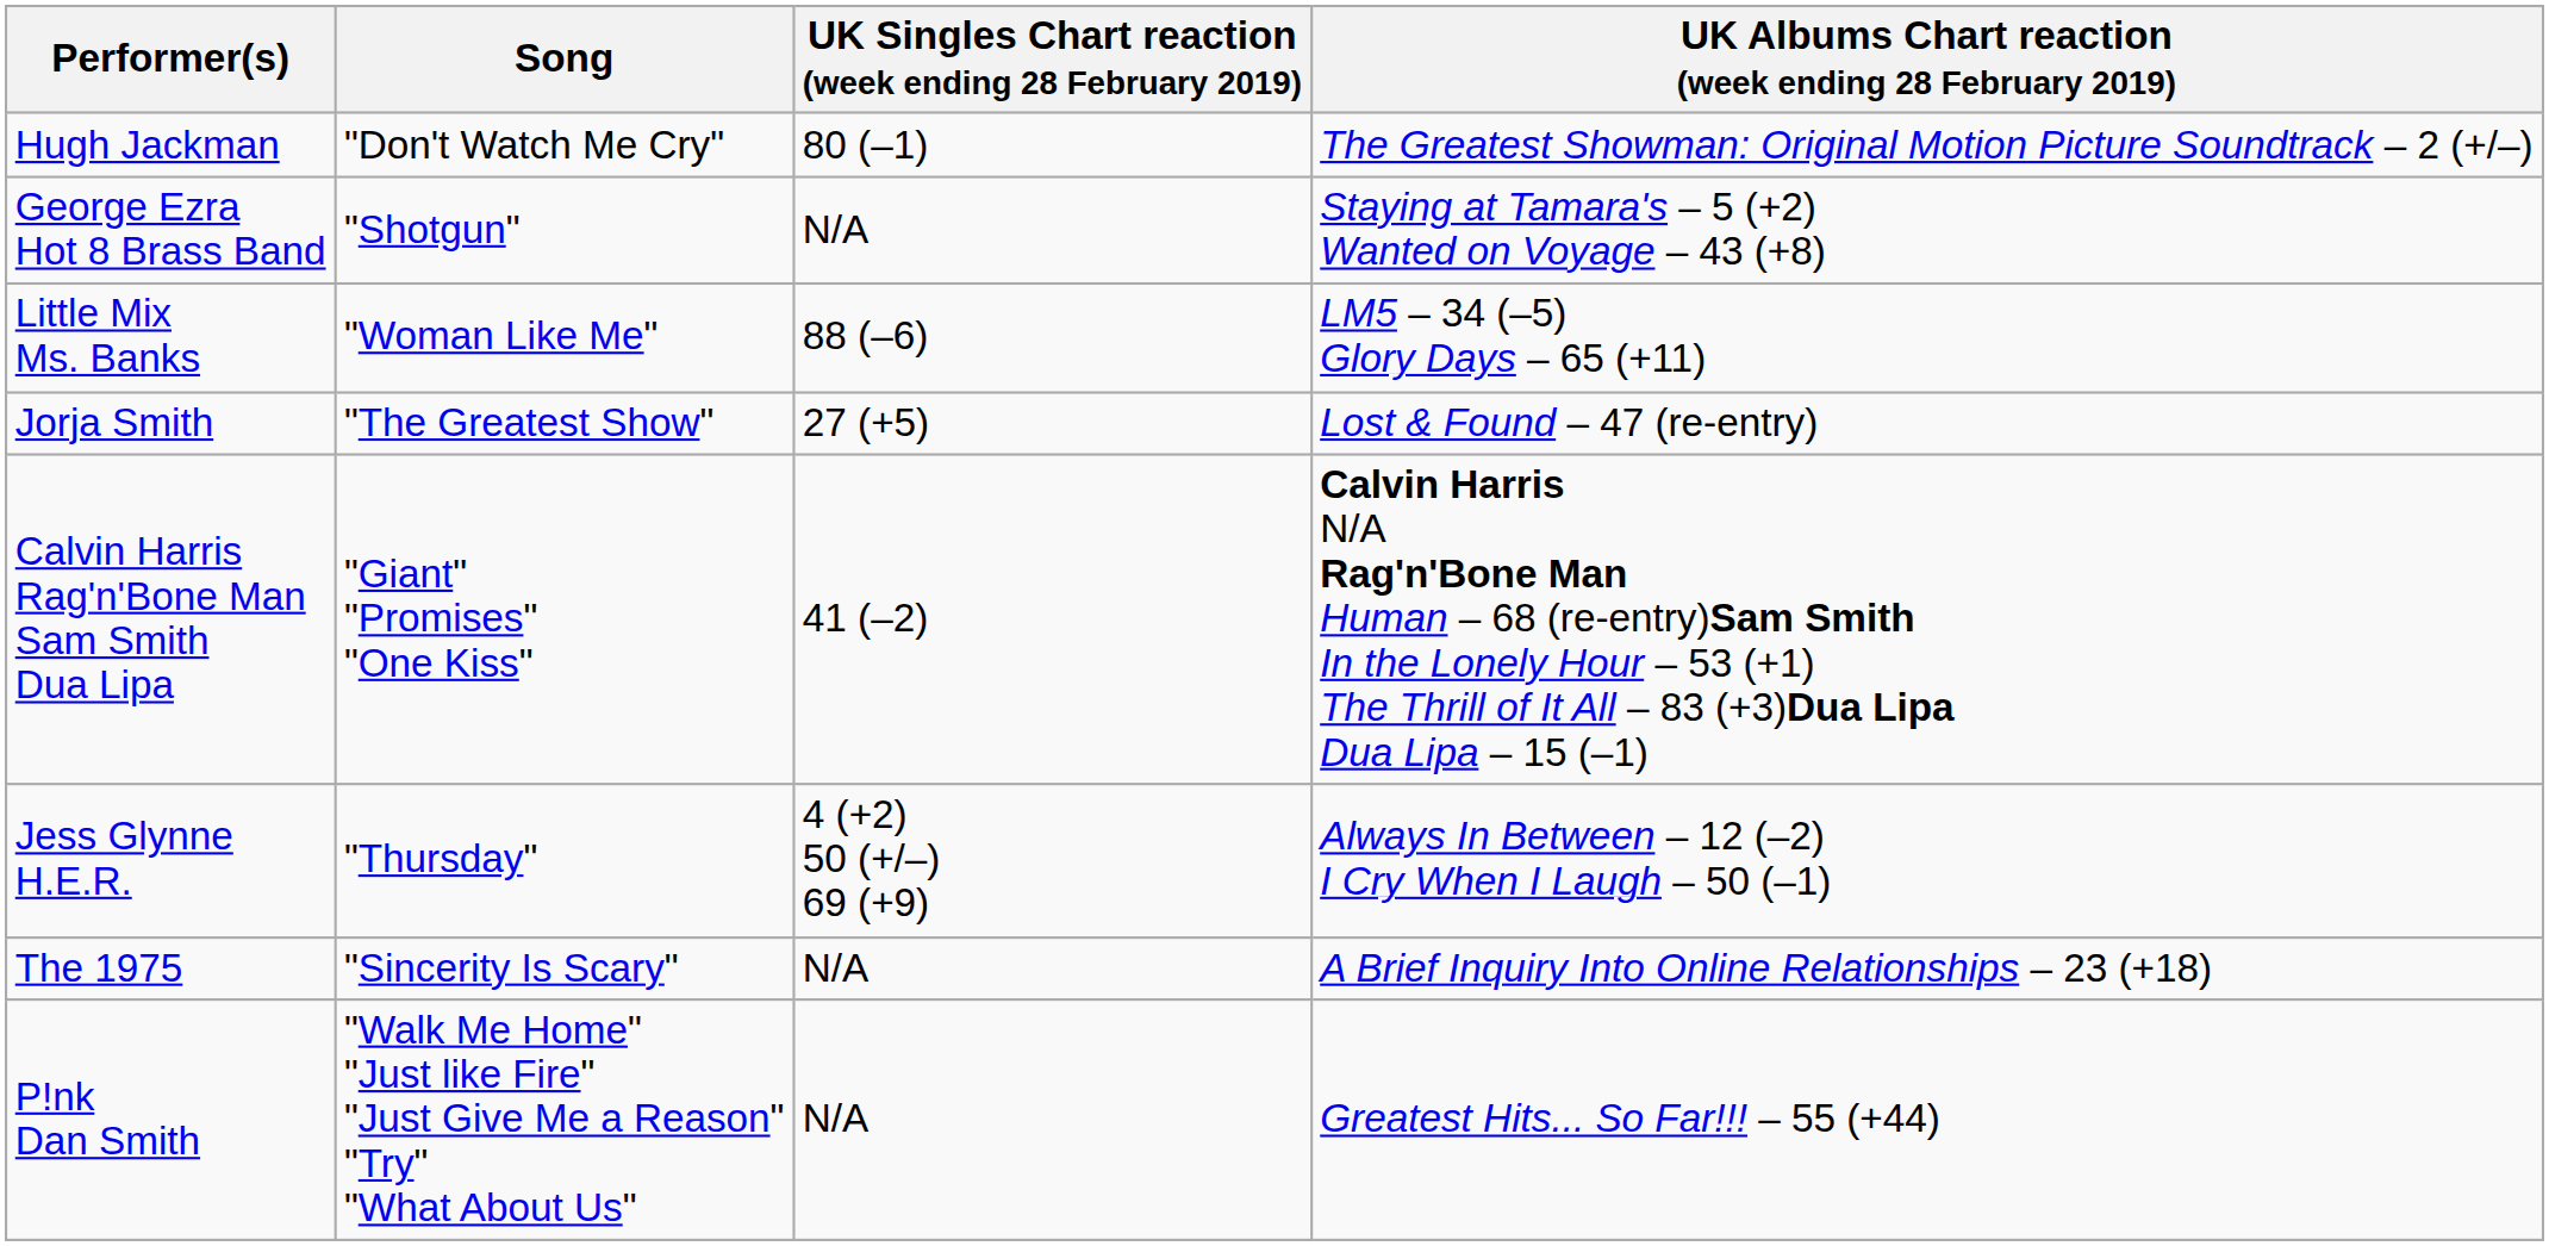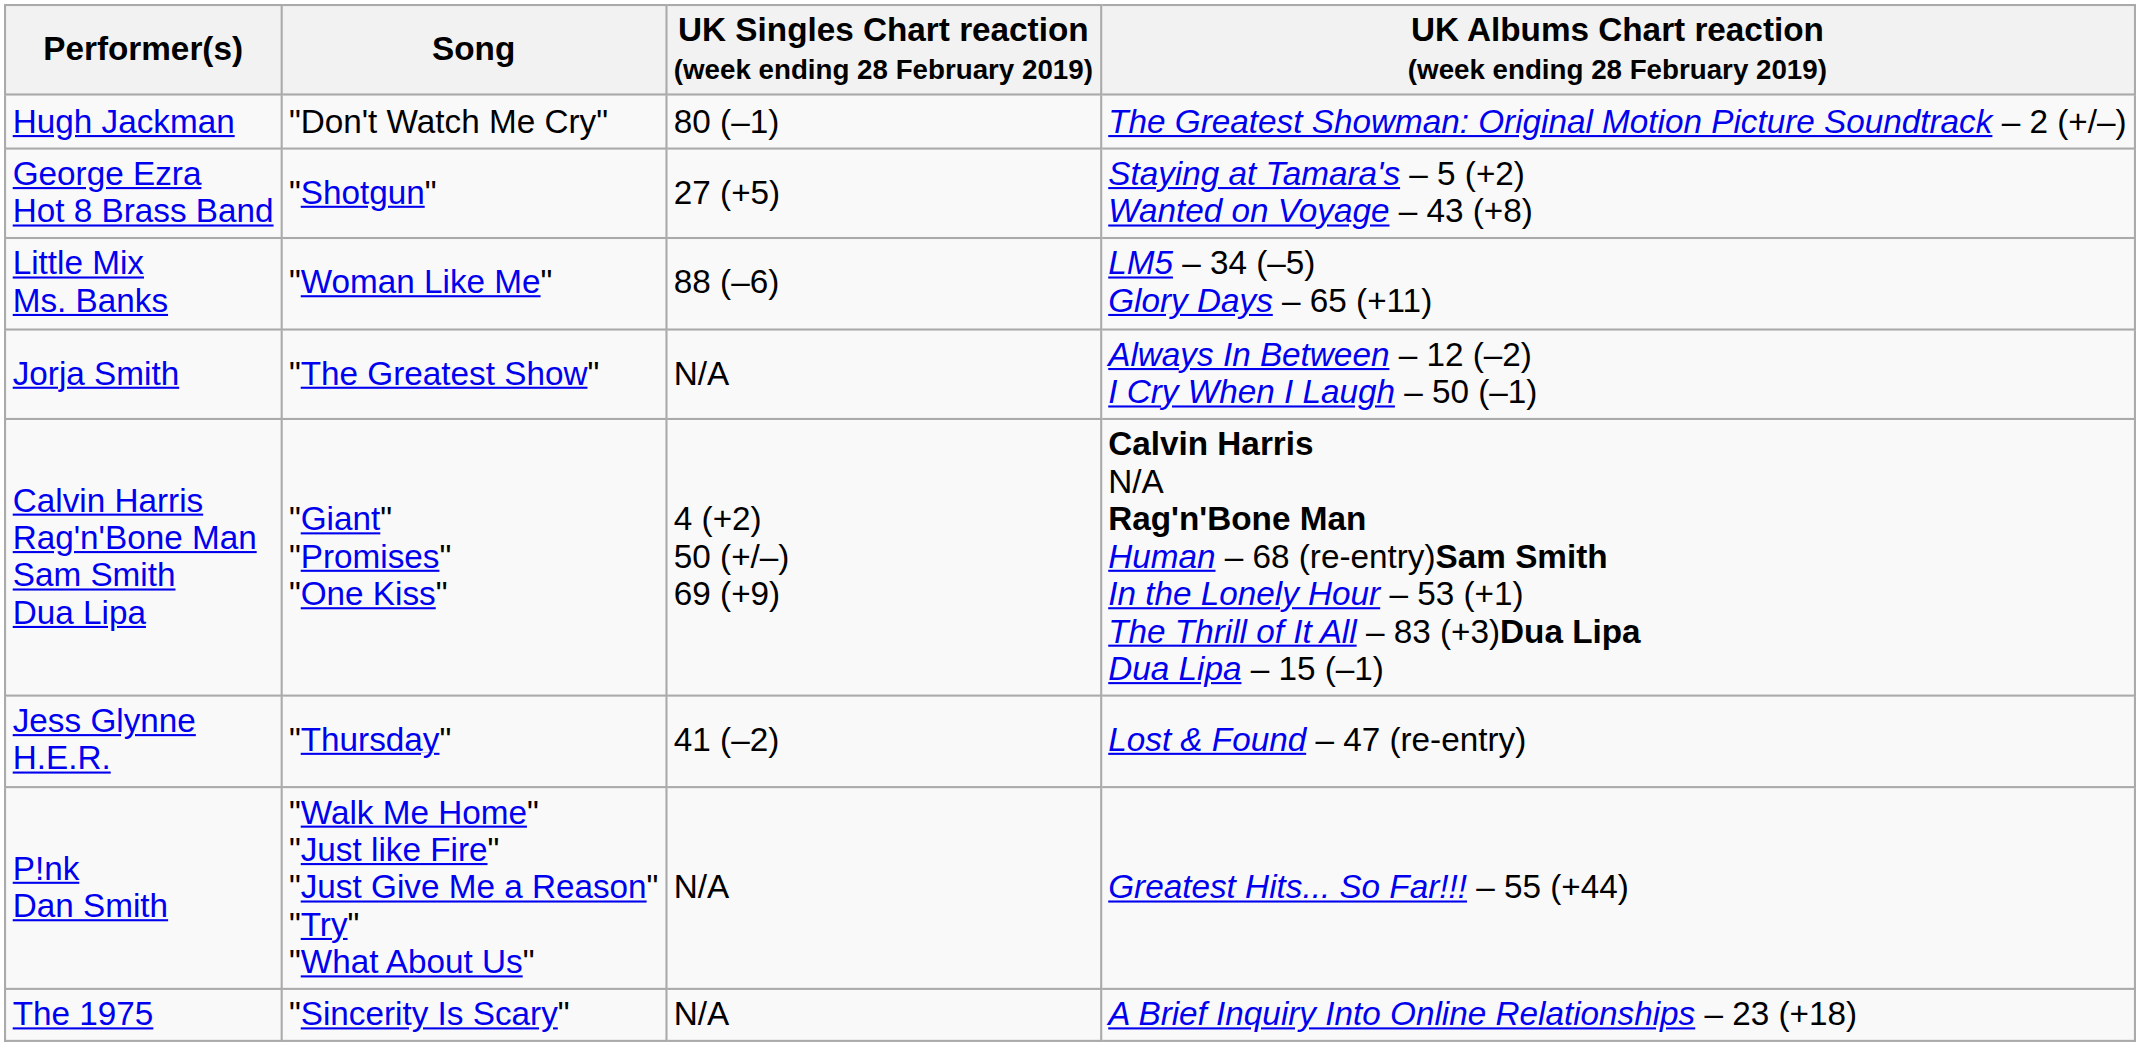 <table class="wikitable">
 <tr>
 <th>Performer(s)</th>
 <th>Song</th>
 <th>UK Singles Chart reaction<br><small>(week ending 28 February 2019)</small></th>
 <th>UK Albums Chart reaction<br><small>(week ending 28 February 2019)</small></th>
 </tr>
 <tr>
 <td><a href='#'>Hugh Jackman</a></td>
 <td>"Don't Watch Me Cry"</td>
 <td>80 (–1)</td>
 <td><em><a href='#'>The Greatest Showman: Original Motion Picture Soundtrack</a></em> – 2 (+/–)</td>
 </tr>
 <tr>
 <td><a href='#'>George Ezra</a><br><a href='#'>Hot 8 Brass Band</a></td>
 <td>"<a href='#'>Shotgun</a>"</td>
-<td>N/A</td>
+<td>27 (+5)</td>
 <td><em><a href='#'>Staying at Tamara's</a></em> – 5 (+2)<br><em><a href='#'>Wanted on Voyage</a></em> – 43 (+8)</td>
 </tr>
 <tr>
 <td><a href='#'>Little Mix</a><br><a href='#'>Ms. Banks</a></td>
 <td>"<a href='#'>Woman Like Me</a>"</td>
 <td>88 (–6)</td>
 <td><em><a href='#'>LM5</a></em> – 34 (–5)<br><em><a href='#'>Glory Days</a></em> – 65 (+11)</td>
 </tr>
 <tr>
 <td><a href='#'>Jorja Smith</a></td>
 <td>"<a href='#'>The Greatest Show</a>"</td>
-<td>27 (+5)</td>
-<td><em><a href='#'>Lost & Found</a></em> – 47 (re-entry)</td>
+<td>N/A</td>
+<td><em><a href='#'>Always In Between</a></em> – 12 (–2)<br><em><a href='#'>I Cry When I Laugh</a></em> – 50 (–1)</td>
 </tr>
 <tr>
 <td><a href='#'>Calvin Harris</a><br><a href='#'>Rag'n'Bone Man</a><br><a href='#'>Sam Smith</a><br><a href='#'>Dua Lipa</a></td>
 <td>"<a href='#'>Giant</a>"<br>"<a href='#'>Promises</a>"<br>"<a href='#'>One Kiss</a>"</td>
-<td>41 (–2)</td>
+<td>4 (+2)<br>50 (+/–)<br>69 (+9)</td>
 <td><strong>Calvin Harris</strong><br>N/A<br><strong>Rag'n'Bone Man</strong><br><em><a href='#'>Human</a></em> – 68 (re-entry)<strong>Sam Smith</strong><br><em><a href='#'>In the Lonely Hour</a></em> – 53 (+1)<br><em><a href='#'>The Thrill of It All</a></em> – 83 (+3)<strong>Dua Lipa</strong><br><em><a href='#'>Dua Lipa</a></em> – 15 (–1)</td>
 </tr>
 <tr>
 <td><a href='#'>Jess Glynne</a><br><a href='#'>H.E.R.</a></td>
 <td>"<a href='#'>Thursday</a>"</td>
-<td>4 (+2)<br>50 (+/–)<br>69 (+9)</td>
-<td><em><a href='#'>Always In Between</a></em> – 12 (–2)<br><em><a href='#'>I Cry When I Laugh</a></em> – 50 (–1)</td>
+<td>41 (–2)</td>
+<td><em><a href='#'>Lost & Found</a></em> – 47 (re-entry)</td>
+</tr>
+<tr>
+<td><a href='#'>P!nk</a><br><a href='#'>Dan Smith</a></td>
+<td>"<a href='#'>Walk Me Home</a>"<br>"<a href='#'>Just like Fire</a>"<br>"<a href='#'>Just Give Me a Reason</a>"<br>"<a href='#'>Try</a>"<br>"<a href='#'>What About Us</a>"</td>
+<td>N/A</td>
+<td><em><a href='#'>Greatest Hits... So Far!!!</a></em> – 55 (+44)</td>
 </tr>
 <tr>
 <td><a href='#'>The 1975</a></td>
 <td>"<a href='#'>Sincerity Is Scary</a>"</td>
 <td>N/A</td>
 <td><em><a href='#'>A Brief Inquiry Into Online Relationships</a></em> – 23 (+18)</td>
 </tr>
-<tr>
-<td><a href='#'>P!nk</a><br><a href='#'>Dan Smith</a></td>
-<td>"<a href='#'>Walk Me Home</a>"<br>"<a href='#'>Just like Fire</a>"<br>"<a href='#'>Just Give Me a Reason</a>"<br>"<a href='#'>Try</a>"<br>"<a href='#'>What About Us</a>"</td>
-<td>N/A</td>
-<td><em><a href='#'>Greatest Hits... So Far!!!</a></em> – 55 (+44)</td>
-</tr>
 </table>
